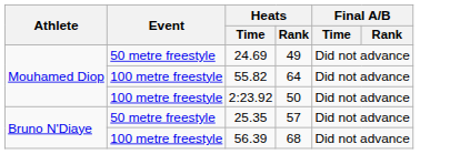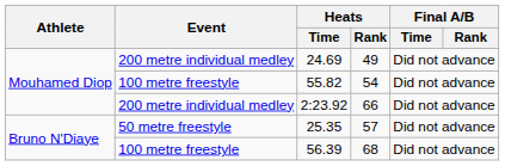 <table class="wikitable" style="font-size:90%">
 <tr>
 <th rowspan="2">Athlete</th>
 <th rowspan="2">Event</th>
 <th colspan=2>Heats</th>
 <th colspan=2>Final A/B</th>
 </tr>
 <tr style="font-size:95%">
 <th>Time</th>
 <th>Rank</th>
 <th>Time</th>
 <th>Rank</th>
 </tr>
 <tr align=center>
 <td align=left rowspan=3><a href='#'>Mouhamed Diop</a></td>
-<td align=left><a href='#'>50 metre freestyle</a></td>
+<td align=left><a href='#'>200 metre individual medley</a></td>
 <td>24.69</td>
 <td>49</td>
 <td colspan=2>Did not advance</td>
 </tr>
 <tr align=center>
 <td align=left><a href='#'>100 metre freestyle</a></td>
 <td>55.82</td>
-<td>64</td>
+<td>54</td>
 <td colspan=2>Did not advance</td>
 </tr>
 <tr align=center>
-<td align=left><a href='#'>100 metre freestyle</a></td>
+<td align=left><a href='#'>200 metre individual medley</a></td>
 <td>2:23.92</td>
-<td>50</td>
+<td>66</td>
 <td colspan=2>Did not advance</td>
 </tr>
 <tr align=center>
 <td align=left rowspan=2><a href='#'>Bruno N'Diaye</a></td>
 <td align=left><a href='#'>50 metre freestyle</a></td>
 <td>25.35</td>
 <td>57</td>
 <td colspan=2>Did not advance</td>
 </tr>
 <tr align=center>
 <td align=left><a href='#'>100 metre freestyle</a></td>
 <td>56.39</td>
 <td>68</td>
 <td colspan=2>Did not advance</td>
 </tr>
 </table>
